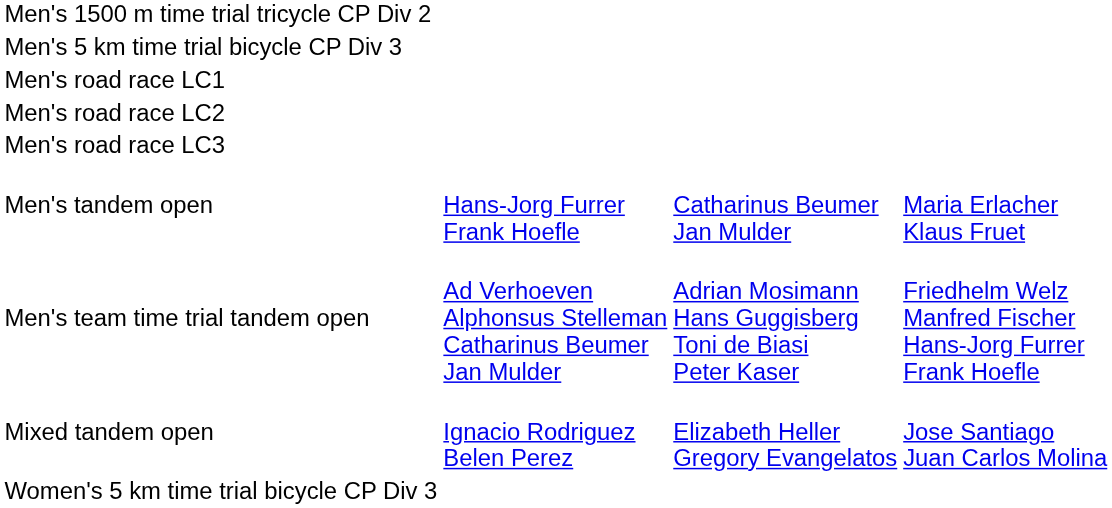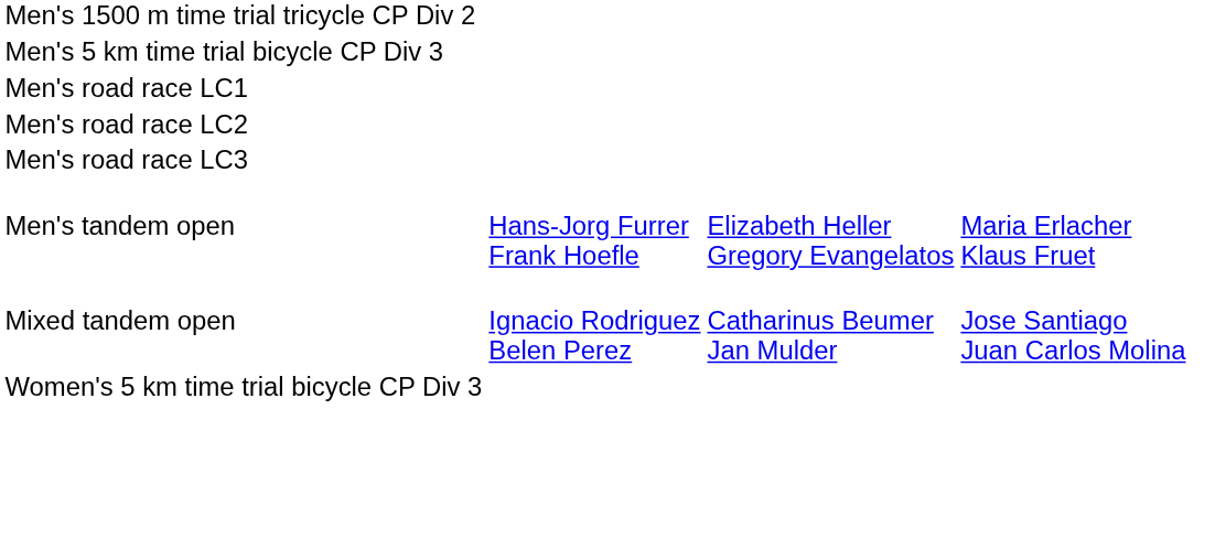 <table>
 <tr>
 <td>Men's 1500 m time trial tricycle CP Div 2<br></td>
 <td></td>
 <td></td>
 <td></td>
 </tr>
 <tr>
 <td>Men's 5 km time trial bicycle CP Div 3<br></td>
 <td></td>
 <td></td>
 <td></td>
 </tr>
 <tr>
 <td>Men's road race LC1<br></td>
 <td></td>
 <td></td>
 <td></td>
 </tr>
 <tr>
 <td>Men's road race LC2<br></td>
 <td></td>
 <td></td>
 <td></td>
 </tr>
 <tr>
 <td>Men's road race LC3<br></td>
 <td></td>
 <td></td>
 <td></td>
 </tr>
 <tr>
 <td>Men's tandem open<br></td>
 <td valign=top> <br> <a href='#'>Hans-Jorg Furrer</a> <br> <a href='#'>Frank Hoefle</a></td>
-<td valign=top> <br> <a href='#'>Catharinus Beumer</a> <br> <a href='#'>Jan Mulder</a></td>
+<td valign=top> <br> <a href='#'>Elizabeth Heller</a> <br> <a href='#'>Gregory Evangelatos</a></td>
 <td valign=top> <br> <a href='#'>Maria Erlacher</a> <br> <a href='#'>Klaus Fruet</a></td>
-</tr>
-<tr>
-<td>Men's team time trial tandem open<br></td>
-<td valign=top> <br> <a href='#'>Ad Verhoeven</a> <br> <a href='#'>Alphonsus Stelleman</a> <br> <a href='#'>Catharinus Beumer</a> <br> <a href='#'>Jan Mulder</a></td>
-<td valign=top> <br> <a href='#'>Adrian Mosimann</a> <br> <a href='#'>Hans Guggisberg</a> <br> <a href='#'>Toni de Biasi</a> <br> <a href='#'>Peter Kaser</a></td>
-<td valign=top> <br> <a href='#'>Friedhelm Welz</a> <br> <a href='#'>Manfred Fischer</a> <br> <a href='#'>Hans-Jorg Furrer</a> <br> <a href='#'>Frank Hoefle</a></td>
 </tr>
 <tr>
 <td>Mixed tandem open<br></td>
 <td valign=top> <br> <a href='#'>Ignacio Rodriguez</a> <br> <a href='#'>Belen Perez</a></td>
-<td valign=top> <br> <a href='#'>Elizabeth Heller</a> <br> <a href='#'>Gregory Evangelatos</a></td>
+<td valign=top> <br> <a href='#'>Catharinus Beumer</a> <br> <a href='#'>Jan Mulder</a></td>
 <td valign=top> <br> <a href='#'>Jose Santiago</a> <br> <a href='#'>Juan Carlos Molina</a></td>
 </tr>
 <tr>
 <td>Women's 5 km time trial bicycle CP Div 3<br></td>
 <td></td>
 <td></td>
 <td></td>
 </tr>
 </table>
